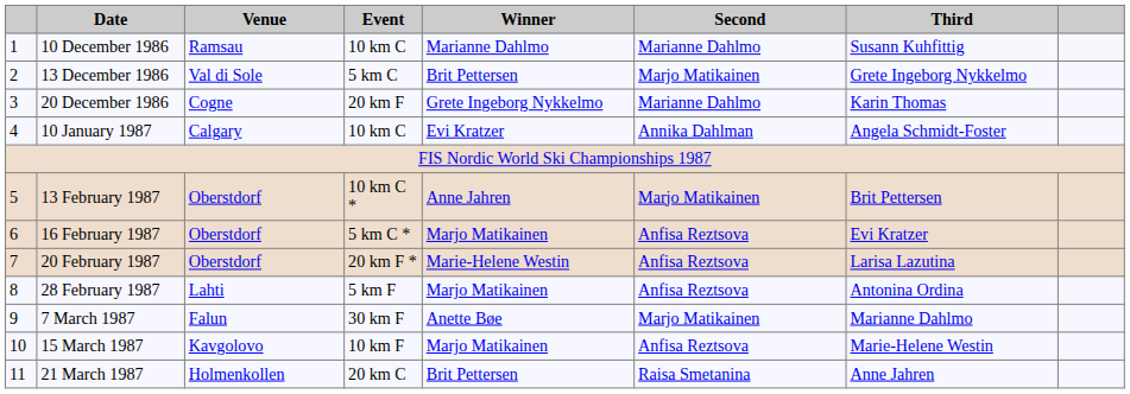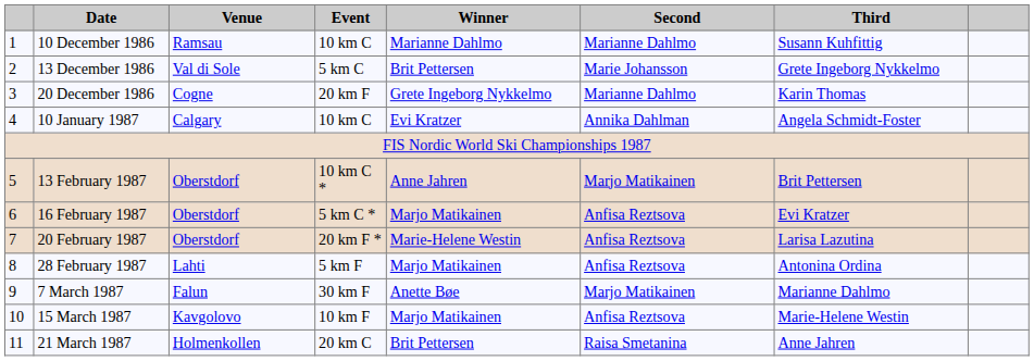 <table bgcolor="#f7f8ff" cellpadding="3" cellspacing="0" border="1" style="font-size: 90%; border: gray solid 1px; border-collapse: collapse;">
 <tr bgcolor="#CCCCCC">
 <td align="center" width="20"><strong></strong></td>
 <td align="center" width="120"><strong>Date</strong></td>
 <td align="center" width="130"><strong>Venue</strong></td>
 <td align="center" width="60"><strong>Event</strong></td>
 <td align="center" width="175"><strong>Winner</strong></td>
 <td align="center" width="175"><strong>Second</strong></td>
 <td align="center" width="175"><strong>Third</strong></td>
 <td align="center" width="50"><strong></strong></td>
 </tr>
 <tr align="left">
 <td>1</td>
 <td>10 December 1986</td>
 <td> <a href='#'>Ramsau</a></td>
 <td>10 km C</td>
 <td> <a href='#'>Marianne Dahlmo</a></td>
 <td> <a href='#'>Marianne Dahlmo</a></td>
 <td> <a href='#'>Susann Kuhfittig</a></td>
 <td></td>
 </tr>
 <tr align="left">
 <td>2</td>
 <td>13 December 1986</td>
 <td> <a href='#'>Val di Sole</a></td>
 <td>5 km C</td>
 <td> <a href='#'>Brit Pettersen</a></td>
-<td> <a href='#'>Marjo Matikainen</a></td>
+<td> <a href='#'>Marie Johansson</a></td>
 <td> <a href='#'>Grete Ingeborg Nykkelmo</a></td>
 <td></td>
 </tr>
 <tr align="left">
 <td>3</td>
 <td>20 December 1986</td>
 <td> <a href='#'>Cogne</a></td>
 <td>20 km F</td>
 <td> <a href='#'>Grete Ingeborg Nykkelmo</a></td>
 <td> <a href='#'>Marianne Dahlmo</a></td>
 <td> <a href='#'>Karin Thomas</a></td>
 <td></td>
 </tr>
 <tr align="left">
 <td>4</td>
 <td>10 January 1987</td>
 <td> <a href='#'>Calgary</a></td>
 <td>10 km C</td>
 <td> <a href='#'>Evi Kratzer</a></td>
 <td> <a href='#'>Annika Dahlman</a></td>
 <td> <a href='#'>Angela Schmidt-Foster</a></td>
 <td></td>
 </tr>
 <tr bgcolor=#EFDECD>
 <td colspan="9" align="center"><a href='#'>FIS Nordic World Ski Championships 1987</a></td>
 </tr>
 <tr bgcolor=#EFDECD>
 <td>5</td>
 <td>13 February 1987</td>
 <td> <a href='#'>Oberstdorf</a></td>
 <td>10 km C *</td>
 <td> <a href='#'>Anne Jahren</a></td>
 <td> <a href='#'>Marjo Matikainen</a></td>
 <td> <a href='#'>Brit Pettersen</a></td>
 <td></td>
 </tr>
 <tr align="left" bgcolor=#EFDECD>
 <td>6</td>
 <td>16 February 1987</td>
 <td> <a href='#'>Oberstdorf</a></td>
 <td>5 km C *</td>
 <td> <a href='#'>Marjo Matikainen</a></td>
 <td> <a href='#'>Anfisa Reztsova</a></td>
 <td> <a href='#'>Evi Kratzer</a></td>
 <td></td>
 </tr>
 <tr align="left" bgcolor=#EFDECD>
 <td>7</td>
 <td>20 February 1987</td>
 <td> <a href='#'>Oberstdorf</a></td>
 <td>20 km F *</td>
 <td> <a href='#'>Marie-Helene Westin</a></td>
 <td> <a href='#'>Anfisa Reztsova</a></td>
 <td> <a href='#'>Larisa Lazutina</a></td>
 <td></td>
 </tr>
 <tr align="left">
 <td>8</td>
 <td>28 February 1987</td>
 <td> <a href='#'>Lahti</a></td>
 <td>5 km F</td>
 <td> <a href='#'>Marjo Matikainen</a></td>
 <td> <a href='#'>Anfisa Reztsova</a></td>
 <td> <a href='#'>Antonina Ordina</a></td>
 <td></td>
 </tr>
 <tr align="left">
 <td>9</td>
 <td>7 March 1987</td>
 <td> <a href='#'>Falun</a></td>
 <td>30 km F</td>
 <td> <a href='#'>Anette Bøe</a></td>
 <td> <a href='#'>Marjo Matikainen</a></td>
 <td> <a href='#'>Marianne Dahlmo</a></td>
 <td></td>
 </tr>
 <tr align="left">
 <td>10</td>
 <td>15 March 1987</td>
 <td> <a href='#'>Kavgolovo</a></td>
 <td>10 km F</td>
 <td> <a href='#'>Marjo Matikainen</a></td>
 <td> <a href='#'>Anfisa Reztsova</a></td>
 <td> <a href='#'>Marie-Helene Westin</a></td>
 <td></td>
 </tr>
 <tr align="left">
 <td>11</td>
 <td>21 March 1987</td>
 <td> <a href='#'>Holmenkollen</a></td>
 <td>20 km C</td>
 <td> <a href='#'>Brit Pettersen</a></td>
 <td> <a href='#'>Raisa Smetanina</a></td>
 <td> <a href='#'>Anne Jahren</a></td>
 <td></td>
 </tr>
 </table>
